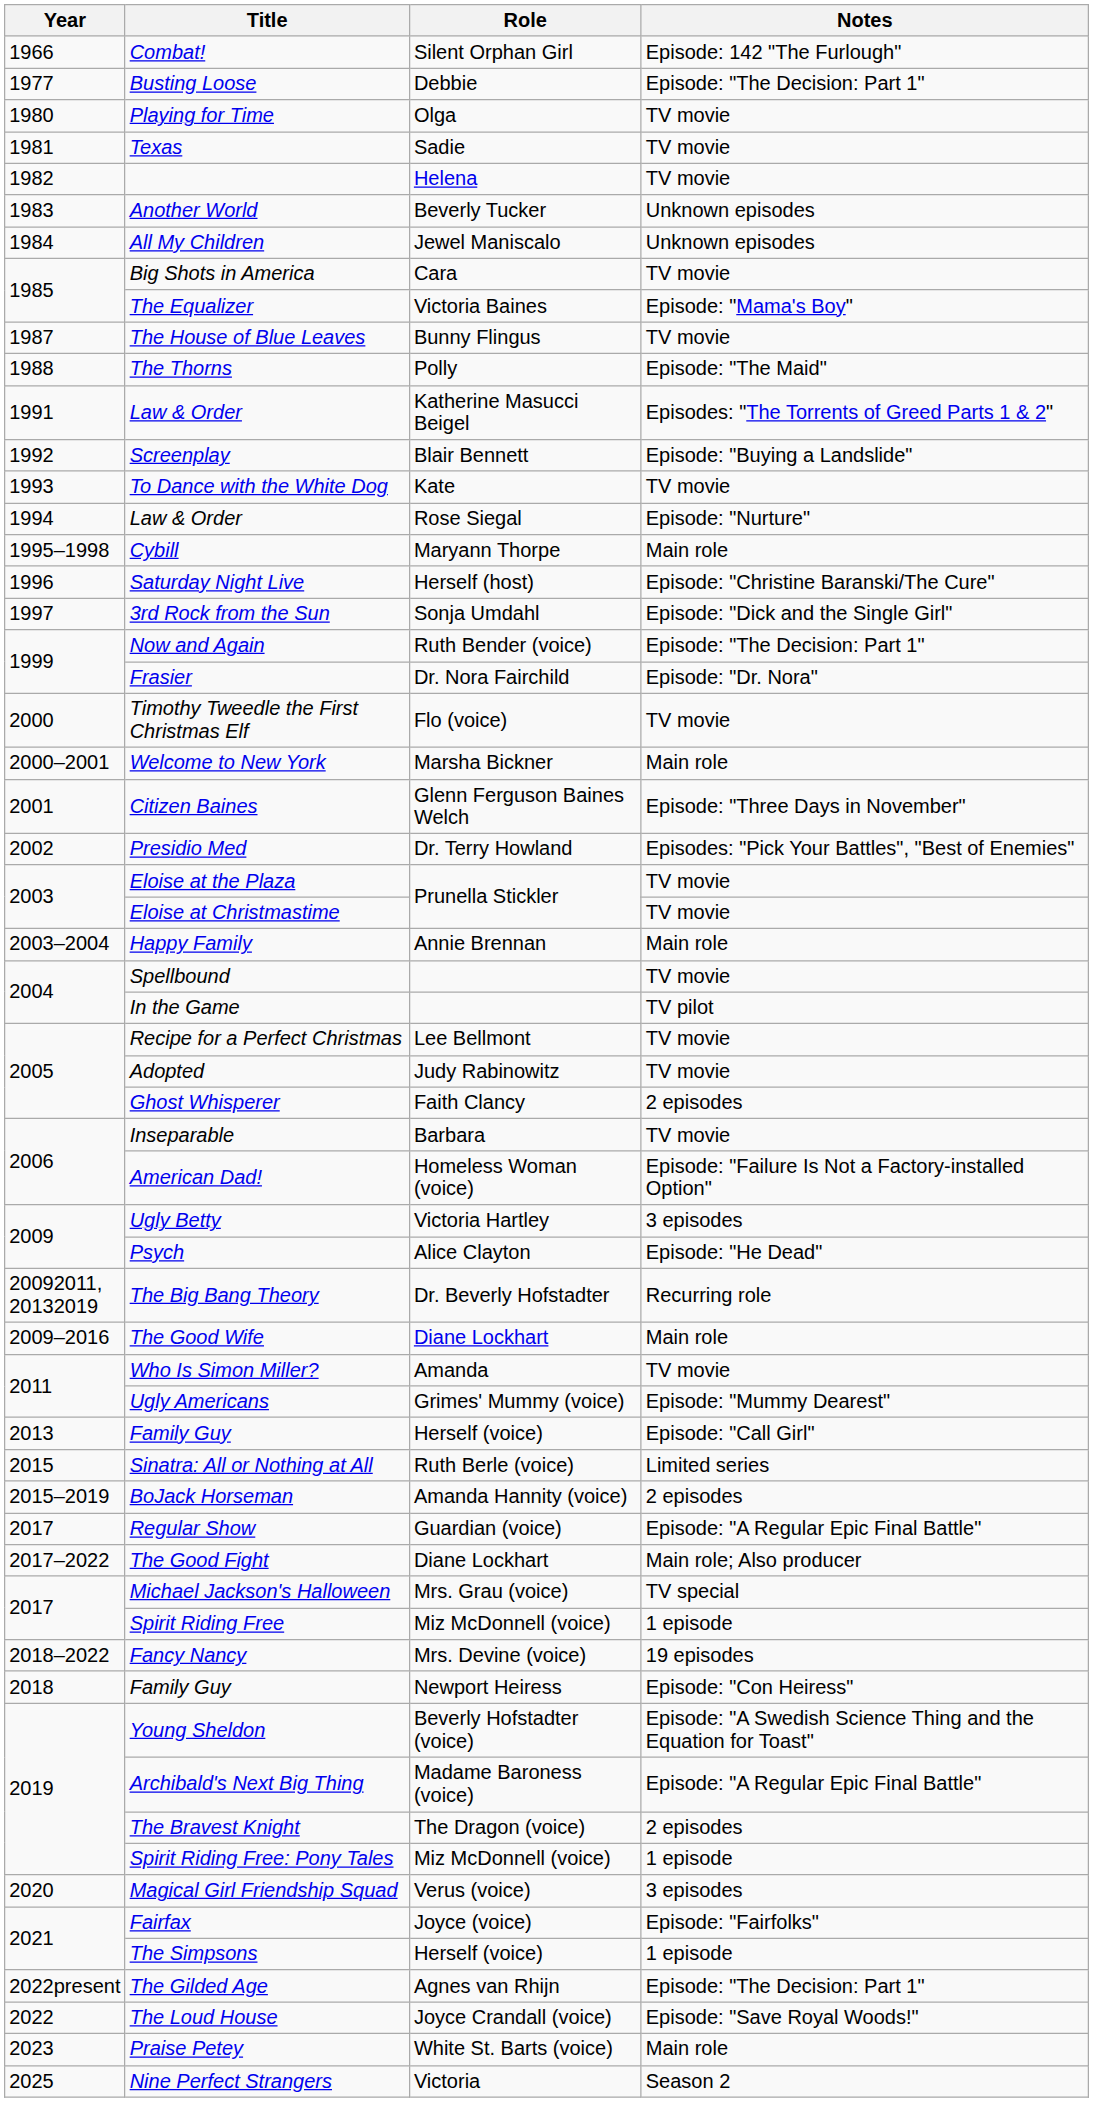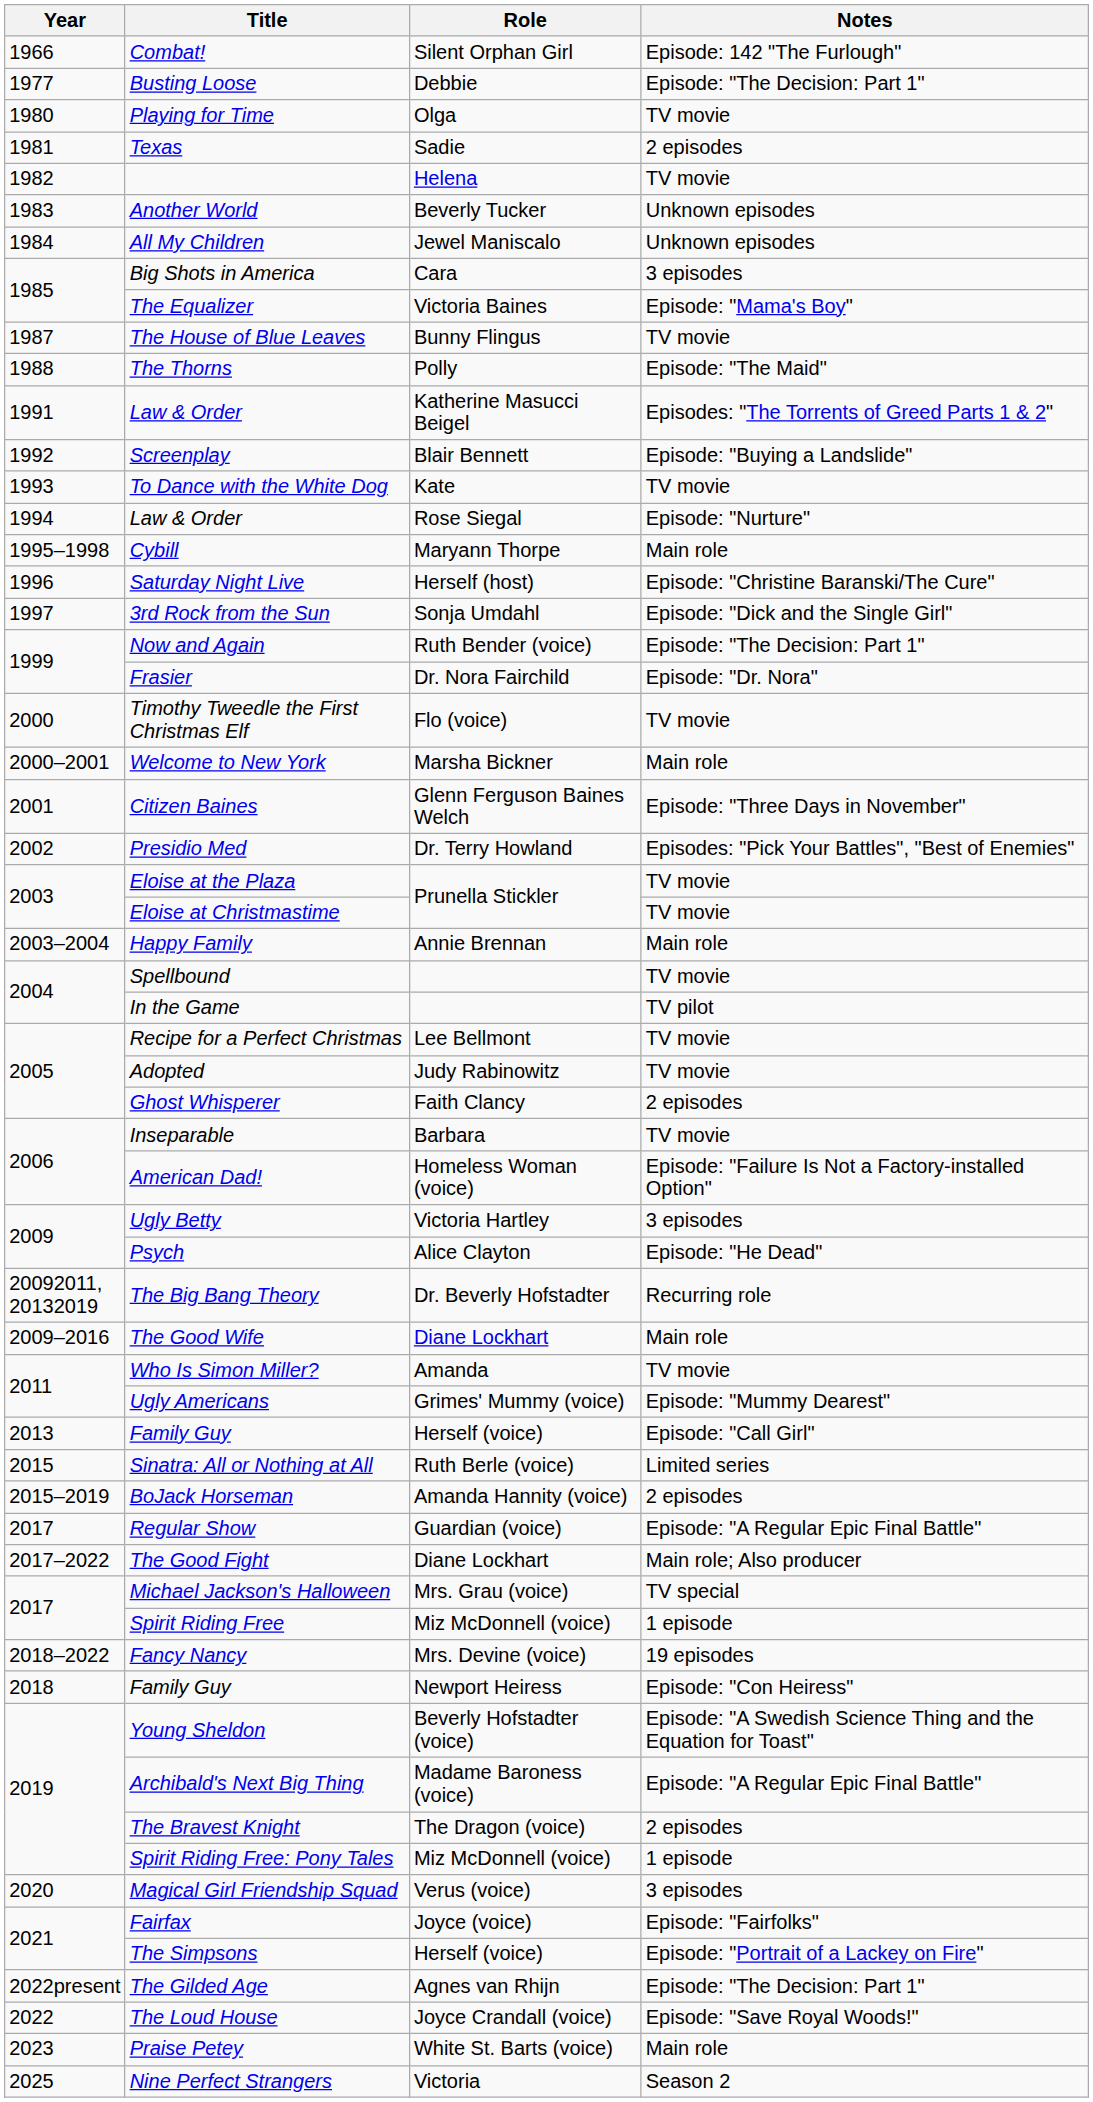 <table class="wikitable sortable">
 <tr>
 <th>Year</th>
 <th scope="col" style="width:220px;">Title</th>
 <th>Role</th>
 <th class="unsortable">Notes</th>
 </tr>
 <tr>
 <td>1966</td>
 <td><em><a href='#'>Combat!</a></em></td>
 <td>Silent Orphan Girl</td>
 <td>Episode: 142 "The Furlough" </td>
 </tr>
 <tr>
 <td>1977</td>
 <td><em><a href='#'>Busting Loose</a></em></td>
 <td>Debbie</td>
 <td>Episode: "The Decision: Part 1"</td>
 </tr>
 <tr>
 <td>1980</td>
 <td><em><a href='#'>Playing for Time</a></em></td>
 <td>Olga</td>
 <td>TV movie</td>
 </tr>
 <tr>
 <td>1981</td>
 <td><em><a href='#'>Texas</a></em></td>
 <td>Sadie</td>
-<td>TV movie</td>
+<td>2 episodes</td>
 </tr>
 <tr>
 <td>1982</td>
 <td><em></em></td>
 <td><a href='#'>Helena</a></td>
 <td>TV movie</td>
 </tr>
 <tr>
 <td>1983</td>
 <td><em><a href='#'>Another World</a></em></td>
 <td>Beverly Tucker</td>
 <td>Unknown episodes</td>
 </tr>
 <tr>
 <td>1984</td>
 <td><em><a href='#'>All My Children</a></em></td>
 <td>Jewel Maniscalo</td>
 <td>Unknown episodes</td>
 </tr>
 <tr>
 <td rowspan="2">1985</td>
 <td><em>Big Shots in America</em></td>
 <td>Cara</td>
-<td>TV movie</td>
+<td>3 episodes</td>
 </tr>
 <tr>
 <td><em><a href='#'>The Equalizer</a></em></td>
 <td>Victoria Baines</td>
 <td>Episode: "<a href='#'>Mama's Boy</a>"</td>
 </tr>
 <tr>
 <td>1987</td>
 <td><em><a href='#'>The House of Blue Leaves</a></em></td>
 <td>Bunny Flingus</td>
 <td>TV movie</td>
 </tr>
 <tr>
 <td>1988</td>
 <td><em><a href='#'>The Thorns</a></em></td>
 <td>Polly</td>
 <td>Episode: "The Maid"</td>
 </tr>
 <tr>
 <td>1991</td>
 <td><em><a href='#'>Law & Order</a></em></td>
 <td>Katherine Masucci Beigel</td>
 <td>Episodes: "<a href='#'>The Torrents of Greed Parts 1 & 2</a>"</td>
 </tr>
 <tr>
 <td>1992</td>
 <td><em><a href='#'>Screenplay</a></em></td>
 <td>Blair Bennett</td>
 <td>Episode: "Buying a Landslide"</td>
 </tr>
 <tr>
 <td>1993</td>
 <td><em><a href='#'>To Dance with the White Dog</a></em></td>
 <td>Kate</td>
 <td>TV movie</td>
 </tr>
 <tr>
 <td>1994</td>
 <td><em>Law & Order</em></td>
 <td>Rose Siegal</td>
 <td>Episode: "Nurture"</td>
 </tr>
 <tr>
 <td>1995–1998</td>
 <td><em><a href='#'>Cybill</a></em></td>
 <td>Maryann Thorpe</td>
 <td>Main role</td>
 </tr>
 <tr>
 <td>1996</td>
 <td><em><a href='#'>Saturday Night Live</a></em></td>
 <td>Herself (host)</td>
 <td>Episode: "Christine Baranski/The Cure"</td>
 </tr>
 <tr>
 <td>1997</td>
 <td><em><a href='#'>3rd Rock from the Sun</a></em></td>
 <td>Sonja Umdahl</td>
 <td>Episode: "Dick and the Single Girl"</td>
 </tr>
 <tr>
 <td rowspan="2">1999</td>
 <td><em><a href='#'>Now and Again</a></em></td>
 <td>Ruth Bender (voice)</td>
 <td>Episode: "The Decision: Part 1"</td>
 </tr>
 <tr>
 <td><em><a href='#'>Frasier</a></em></td>
 <td>Dr. Nora Fairchild</td>
 <td>Episode: "Dr. Nora"</td>
 </tr>
 <tr>
 <td>2000</td>
 <td><em>Timothy Tweedle the First Christmas Elf</em></td>
 <td>Flo (voice)</td>
 <td>TV movie</td>
 </tr>
 <tr>
 <td>2000–2001</td>
 <td><em><a href='#'>Welcome to New York</a></em></td>
 <td>Marsha Bickner</td>
 <td>Main role</td>
 </tr>
 <tr>
 <td>2001</td>
 <td><em><a href='#'>Citizen Baines</a></em></td>
 <td>Glenn Ferguson Baines Welch</td>
 <td>Episode: "Three Days in November"</td>
 </tr>
 <tr>
 <td>2002</td>
 <td><em><a href='#'>Presidio Med</a></em></td>
 <td>Dr. Terry Howland</td>
 <td>Episodes: "Pick Your Battles", "Best of Enemies"</td>
 </tr>
 <tr>
 <td rowspan="2">2003</td>
 <td><em><a href='#'>Eloise at the Plaza</a></em></td>
 <td rowspan="2">Prunella Stickler</td>
 <td>TV movie</td>
 </tr>
 <tr>
 <td><em><a href='#'>Eloise at Christmastime</a></em></td>
 <td>TV movie</td>
 </tr>
 <tr>
 <td>2003–2004</td>
 <td><em><a href='#'>Happy Family</a></em></td>
 <td>Annie Brennan</td>
 <td>Main role</td>
 </tr>
 <tr>
 <td rowspan="2">2004</td>
 <td><em>Spellbound</em></td>
 <td></td>
 <td>TV movie</td>
 </tr>
 <tr>
 <td><em>In the Game</em></td>
 <td></td>
 <td>TV pilot</td>
 </tr>
 <tr>
 <td rowspan="3">2005</td>
 <td><em>Recipe for a Perfect Christmas</em></td>
 <td>Lee Bellmont</td>
 <td>TV movie</td>
 </tr>
 <tr>
 <td><em>Adopted</em></td>
 <td>Judy Rabinowitz</td>
 <td>TV movie</td>
 </tr>
 <tr>
 <td><em><a href='#'>Ghost Whisperer</a></em></td>
 <td>Faith Clancy</td>
 <td>2 episodes</td>
 </tr>
 <tr>
 <td rowspan="2">2006</td>
 <td><em>Inseparable</em></td>
 <td>Barbara</td>
 <td>TV movie</td>
 </tr>
 <tr>
 <td><em><a href='#'>American Dad!</a></em></td>
 <td>Homeless Woman (voice)</td>
 <td>Episode: "Failure Is Not a Factory-installed Option"</td>
 </tr>
 <tr>
 <td rowspan="2">2009</td>
 <td><em><a href='#'>Ugly Betty</a></em></td>
 <td>Victoria Hartley</td>
 <td>3 episodes</td>
 </tr>
 <tr>
 <td><em><a href='#'>Psych</a></em></td>
 <td>Alice Clayton</td>
 <td>Episode: "He Dead"</td>
 </tr>
 <tr>
 <td>20092011,<br>20132019</td>
 <td><em><a href='#'>The Big Bang Theory</a></em></td>
 <td>Dr. Beverly Hofstadter</td>
 <td>Recurring role</td>
 </tr>
 <tr>
 <td>2009–2016</td>
 <td><em><a href='#'>The Good Wife</a></em></td>
 <td><a href='#'>Diane Lockhart</a></td>
 <td>Main role</td>
 </tr>
 <tr>
 <td rowspan="2">2011</td>
 <td><em><a href='#'>Who Is Simon Miller?</a></em></td>
 <td>Amanda</td>
 <td>TV movie</td>
 </tr>
 <tr>
 <td><em><a href='#'>Ugly Americans</a></em></td>
 <td>Grimes' Mummy (voice)</td>
 <td>Episode: "Mummy Dearest"</td>
 </tr>
 <tr>
 <td>2013</td>
 <td><em><a href='#'>Family Guy</a></em></td>
 <td>Herself (voice)</td>
 <td>Episode: "Call Girl"</td>
 </tr>
 <tr>
 <td>2015</td>
 <td><em><a href='#'>Sinatra: All or Nothing at All</a></em></td>
 <td>Ruth Berle (voice)</td>
 <td>Limited series</td>
 </tr>
 <tr>
 <td>2015–2019</td>
 <td><em><a href='#'>BoJack Horseman</a></em></td>
 <td>Amanda Hannity (voice)</td>
 <td>2 episodes</td>
 </tr>
 <tr>
 <td>2017</td>
 <td><em><a href='#'>Regular Show</a></em></td>
 <td>Guardian (voice)</td>
 <td>Episode: "A Regular Epic Final Battle"</td>
 </tr>
 <tr>
 <td>2017–2022</td>
 <td><em><a href='#'>The Good Fight</a></em></td>
 <td>Diane Lockhart</td>
 <td>Main role; Also producer</td>
 </tr>
 <tr>
 <td rowspan="2">2017</td>
 <td><em><a href='#'>Michael Jackson's Halloween</a></em></td>
 <td>Mrs. Grau (voice)</td>
 <td>TV special</td>
 </tr>
 <tr>
 <td><em><a href='#'>Spirit Riding Free</a></em></td>
 <td>Miz McDonnell (voice)</td>
 <td>1 episode</td>
 </tr>
 <tr>
 <td>2018–2022</td>
 <td><em><a href='#'>Fancy Nancy</a></em></td>
 <td>Mrs. Devine (voice)</td>
 <td>19 episodes</td>
 </tr>
 <tr>
 <td>2018</td>
 <td><em>Family Guy</em></td>
 <td>Newport Heiress</td>
 <td>Episode: "Con Heiress"</td>
 </tr>
 <tr>
 <td rowspan="4">2019</td>
 <td><em><a href='#'>Young Sheldon</a></em></td>
 <td>Beverly Hofstadter (voice)</td>
 <td>Episode: "A Swedish Science Thing and the Equation for Toast"</td>
 </tr>
 <tr>
 <td><em><a href='#'>Archibald's Next Big Thing</a></em></td>
 <td>Madame Baroness (voice)</td>
 <td>Episode: "A Regular Epic Final Battle"</td>
 </tr>
 <tr>
 <td><em><a href='#'>The Bravest Knight</a></em></td>
 <td>The Dragon (voice)</td>
 <td>2 episodes</td>
 </tr>
 <tr>
 <td><em><a href='#'>Spirit Riding Free: Pony Tales</a></em></td>
 <td>Miz McDonnell (voice)</td>
 <td>1 episode</td>
 </tr>
 <tr>
 <td>2020</td>
 <td><em><a href='#'>Magical Girl Friendship Squad</a></em></td>
 <td>Verus (voice)</td>
 <td>3 episodes</td>
 </tr>
 <tr>
 <td rowspan="2">2021</td>
 <td><em><a href='#'>Fairfax</a></em></td>
 <td>Joyce (voice)</td>
 <td>Episode: "Fairfolks"</td>
 </tr>
 <tr>
 <td><em><a href='#'>The Simpsons</a></em></td>
 <td>Herself (voice)</td>
-<td>1 episode</td>
+<td>Episode: "<a href='#'>Portrait of a Lackey on Fire</a>"</td>
 </tr>
 <tr>
 <td>2022present</td>
 <td><em><a href='#'>The Gilded Age</a></em></td>
 <td>Agnes van Rhijn</td>
 <td>Episode: "The Decision: Part 1"</td>
 </tr>
 <tr>
 <td>2022</td>
 <td><em><a href='#'>The Loud House</a></em></td>
 <td>Joyce Crandall (voice)</td>
 <td>Episode: "Save Royal Woods!"</td>
 </tr>
 <tr>
 <td>2023</td>
 <td><em><a href='#'>Praise Petey</a></em></td>
 <td>White St. Barts (voice)</td>
 <td>Main role</td>
 </tr>
 <tr>
 <td>2025</td>
 <td><em><a href='#'>Nine Perfect Strangers</a></em></td>
 <td>Victoria</td>
 <td>Season 2</td>
 </tr>
 </table>
